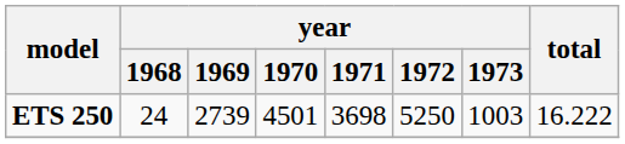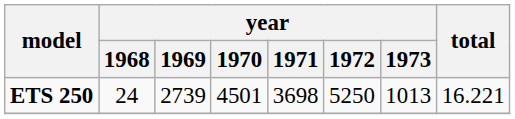 <table class="wikitable" style="text-align:center">
 <tr>
 <th rowspan="2">model</th>
 <th colspan="6">year</th>
 <th rowspan="2">total</th>
 </tr>
 <tr>
 <th>1968</th>
 <th>1969</th>
 <th>1970</th>
 <th>1971</th>
 <th>1972</th>
 <th>1973</th>
 </tr>
 <tr>
 <td style="text-align:left"><strong>ETS 250</strong></td>
 <td>24</td>
 <td>2739</td>
 <td>4501</td>
 <td>3698</td>
 <td>5250</td>
-<td>1003</td>
-<td>16.222</td>
+<td>1013</td>
+<td>16.221</td>
 </tr>
 <tr>
 </tr>
 </table>
